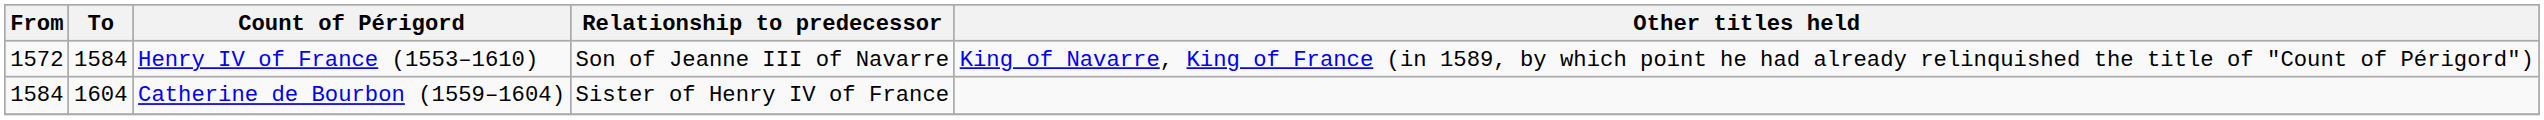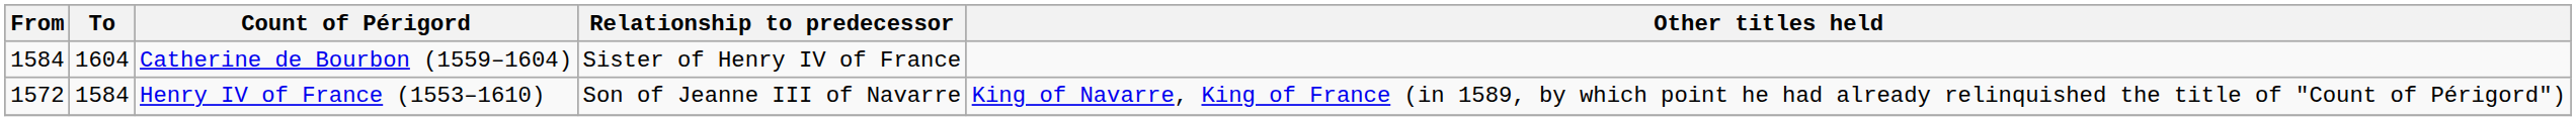 <table class="wikitable">
 <tr>
 <th>From</th>
 <th>To</th>
 <th>Count of Périgord</th>
 <th>Relationship to predecessor</th>
 <th>Other titles held</th>
 </tr>
 <tr>
+<td>1584</td>
+<td>1604</td>
+<td><a href='#'>Catherine de Bourbon</a> (1559–1604)</td>
+<td>Sister of Henry IV of France</td>
+<td></td>
+</tr>
+<tr>
 <td>1572</td>
 <td>1584</td>
 <td><a href='#'>Henry IV of France</a> (1553–1610)</td>
 <td>Son of Jeanne III of Navarre</td>
 <td><a href='#'>King of Navarre</a>, <a href='#'>King of France</a> (in 1589, by which point he had already relinquished the title of "Count of Périgord")</td>
 </tr>
 <tr>
-<td>1584</td>
-<td>1604</td>
-<td><a href='#'>Catherine de Bourbon</a> (1559–1604)</td>
-<td>Sister of Henry IV of France</td>
-<td></td>
-</tr>
-<tr>
 </tr>
 </table>
